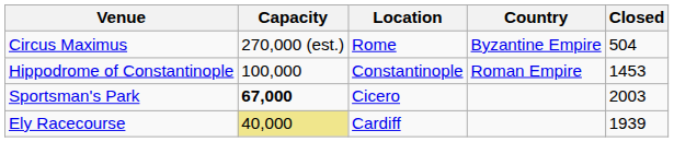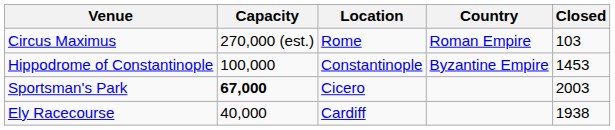 <table class="wikitable sortable">
 <tr>
 <th>Venue</th>
 <th>Capacity</th>
 <th>Location</th>
 <th>Country</th>
 <th>Closed</th>
 </tr>
 <tr>
 <td><a href='#'>Circus Maximus</a></td>
 <td>270,000 (est.)</td>
 <td><a href='#'>Rome</a></td>
-<td> <a href='#'>Byzantine Empire</a></td>
-<td>504</td>
+<td> <a href='#'>Roman Empire</a></td>
+<td>103</td>
 </tr>
 <tr>
 <td><a href='#'>Hippodrome of Constantinople</a></td>
 <td>100,000</td>
 <td><a href='#'>Constantinople</a></td>
-<td> <a href='#'>Roman Empire</a></td>
+<td> <a href='#'>Byzantine Empire</a></td>
 <td>1453</td>
 </tr>
 <tr>
 <td><a href='#'>Sportsman's Park</a></td>
 <td><strong>67,000</strong></td>
 <td><a href='#'>Cicero</a></td>
 <td></td>
 <td>2003</td>
 </tr>
 <tr>
 <td><a href='#'>Ely Racecourse</a></td>
-<td style="background: khaki;">40,000</td>
+<td>40,000</td>
 <td><a href='#'>Cardiff</a></td>
 <td></td>
-<td>1939</td>
+<td>1938</td>
 </tr>
 </table>
